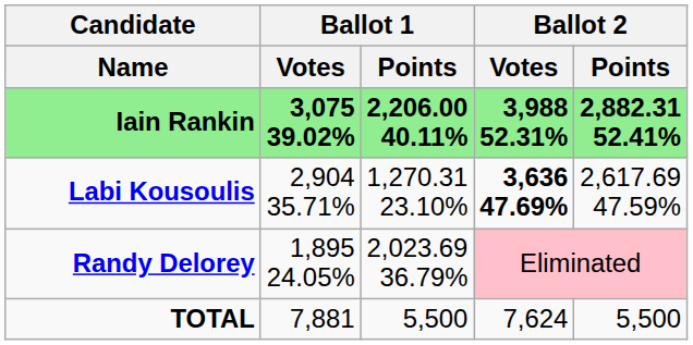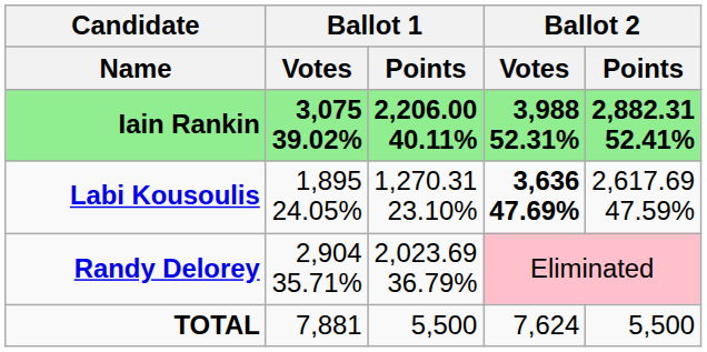 <table class="wikitable">
 <tr>
 <th>Candidate</th>
 <th colspan="2">Ballot 1</th>
 <th colspan="2">Ballot 2</th>
 </tr>
 <tr>
 <th style="width:150px;">Name</th>
 <th style="width:50px;">Votes</th>
 <th style="width:50px;">Points</th>
 <th style="width:50px;">Votes</th>
 <th style="width:50px;">Points</th>
 </tr>
 <tr style="text-align:right;background:lightgreen;">
 <td><strong>Iain Rankin</strong></td>
 <td><strong>3,075</strong><br><strong>39.02%</strong></td>
 <td><strong>2,206.00</strong><br><strong>40.11%</strong></td>
 <td><strong>3,988</strong><br><strong>52.31%</strong></td>
 <td><strong>2,882.31</strong><br><strong>52.41%</strong></td>
 </tr>
 <tr style="text-align:right;">
 <td><strong><a href='#'>Labi Kousoulis</a></strong></td>
-<td>2,904<br>35.71%</td>
+<td>1,895<br>24.05%</td>
 <td>1,270.31<br>23.10%</td>
 <td><strong>3,636<br>47.69%</strong></td>
 <td>2,617.69<br>47.59%</td>
 </tr>
 <tr style="text-align:right;">
 <td><strong><a href='#'>Randy Delorey</a></strong></td>
-<td>1,895<br>24.05%</td>
+<td>2,904<br>35.71%</td>
 <td>2,023.69<br>36.79%</td>
 <td colspan="2" style="text-align:center; background:pink">Eliminated</td>
 </tr>
 <tr style="text-align:right;">
 <td><strong>TOTAL</strong></td>
 <td>7,881</td>
 <td>5,500</td>
 <td>7,624</td>
 <td>5,500</td>
 </tr>
 </table>
